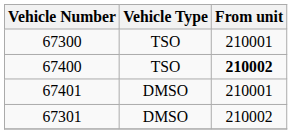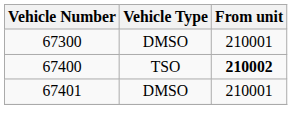 <table class="wikitable">
 <tr>
 <th>Vehicle Number</th>
 <th>Vehicle Type</th>
 <th>From unit</th>
 </tr>
 <tr>
 <td align=center>67300</td>
-<td align=center>TSO</td>
+<td align=center>DMSO</td>
 <td align=center>210001</td>
 </tr>
 <tr>
 <td align=center>67400</td>
 <td align=center>TSO</td>
 <td align=center><strong>210002</strong></td>
 </tr>
 <tr>
 <td align=center>67401</td>
 <td align=center>DMSO</td>
 <td align=center>210001</td>
 </tr>
 <tr>
-<td align=center>67301</td>
-<td align=center>DMSO</td>
-<td align=center>210002</td>
-</tr>
-<tr>
 </tr>
 </table>
